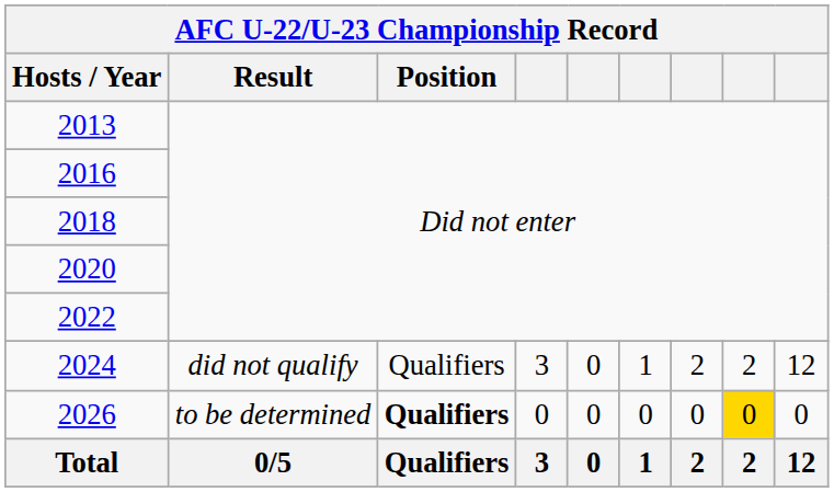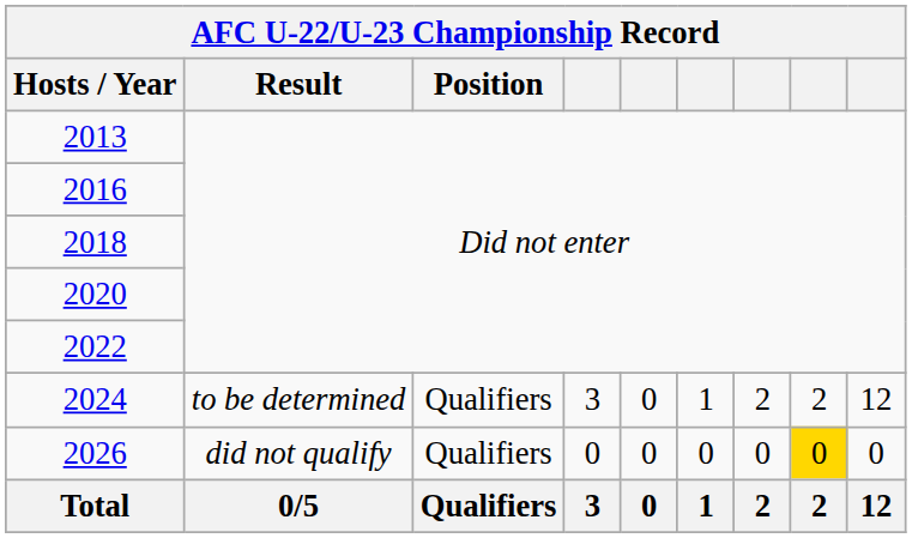 <table class="wikitable" style="text-align: center;font-size:95%;">
 <tr>
 <th colspan=9><a href='#'>AFC U-22/U-23 Championship</a> Record</th>
 </tr>
 <tr>
 <th>Hosts / Year</th>
 <th>Result</th>
 <th>Position</th>
 <th width=20></th>
 <th width=20></th>
 <th width=20></th>
 <th width=20></th>
 <th width=20></th>
 <th width=20></th>
 </tr>
 <tr>
 <td> <a href='#'>2013</a></td>
 <td colspan=8 rowspan=5><em>Did not enter</em></td>
 </tr>
 <tr>
 <td> <a href='#'>2016</a></td>
 </tr>
 <tr>
 <td> <a href='#'>2018</a></td>
 </tr>
 <tr>
 <td> <a href='#'>2020</a></td>
 </tr>
 <tr>
 <td> <a href='#'>2022</a></td>
 </tr>
 <tr>
 <td> <a href='#'>2024</a></td>
-<td><em>did not qualify </em></td>
+<td><em>to be determined</em></td>
 <td>Qualifiers</td>
 <td>3</td>
 <td>0</td>
 <td>1</td>
 <td>2</td>
 <td>2</td>
 <td>12</td>
 </tr>
 <tr>
 <td> <a href='#'>2026</a></td>
-<td><em>to be determined</em></td>
-<td><strong>Qualifiers</strong></td>
+<td><em>did not qualify </em></td>
+<td>Qualifiers</td>
 <td>0</td>
 <td>0</td>
 <td>0</td>
 <td>0</td>
 <td style="background: gold;">0</td>
 <td>0</td>
 </tr>
 <tr>
 <th>Total</th>
 <th>0/5</th>
 <th>Qualifiers</th>
 <th>3</th>
 <th>0</th>
 <th>1</th>
 <th>2</th>
 <th>2</th>
 <th>12</th>
 </tr>
 </table>
